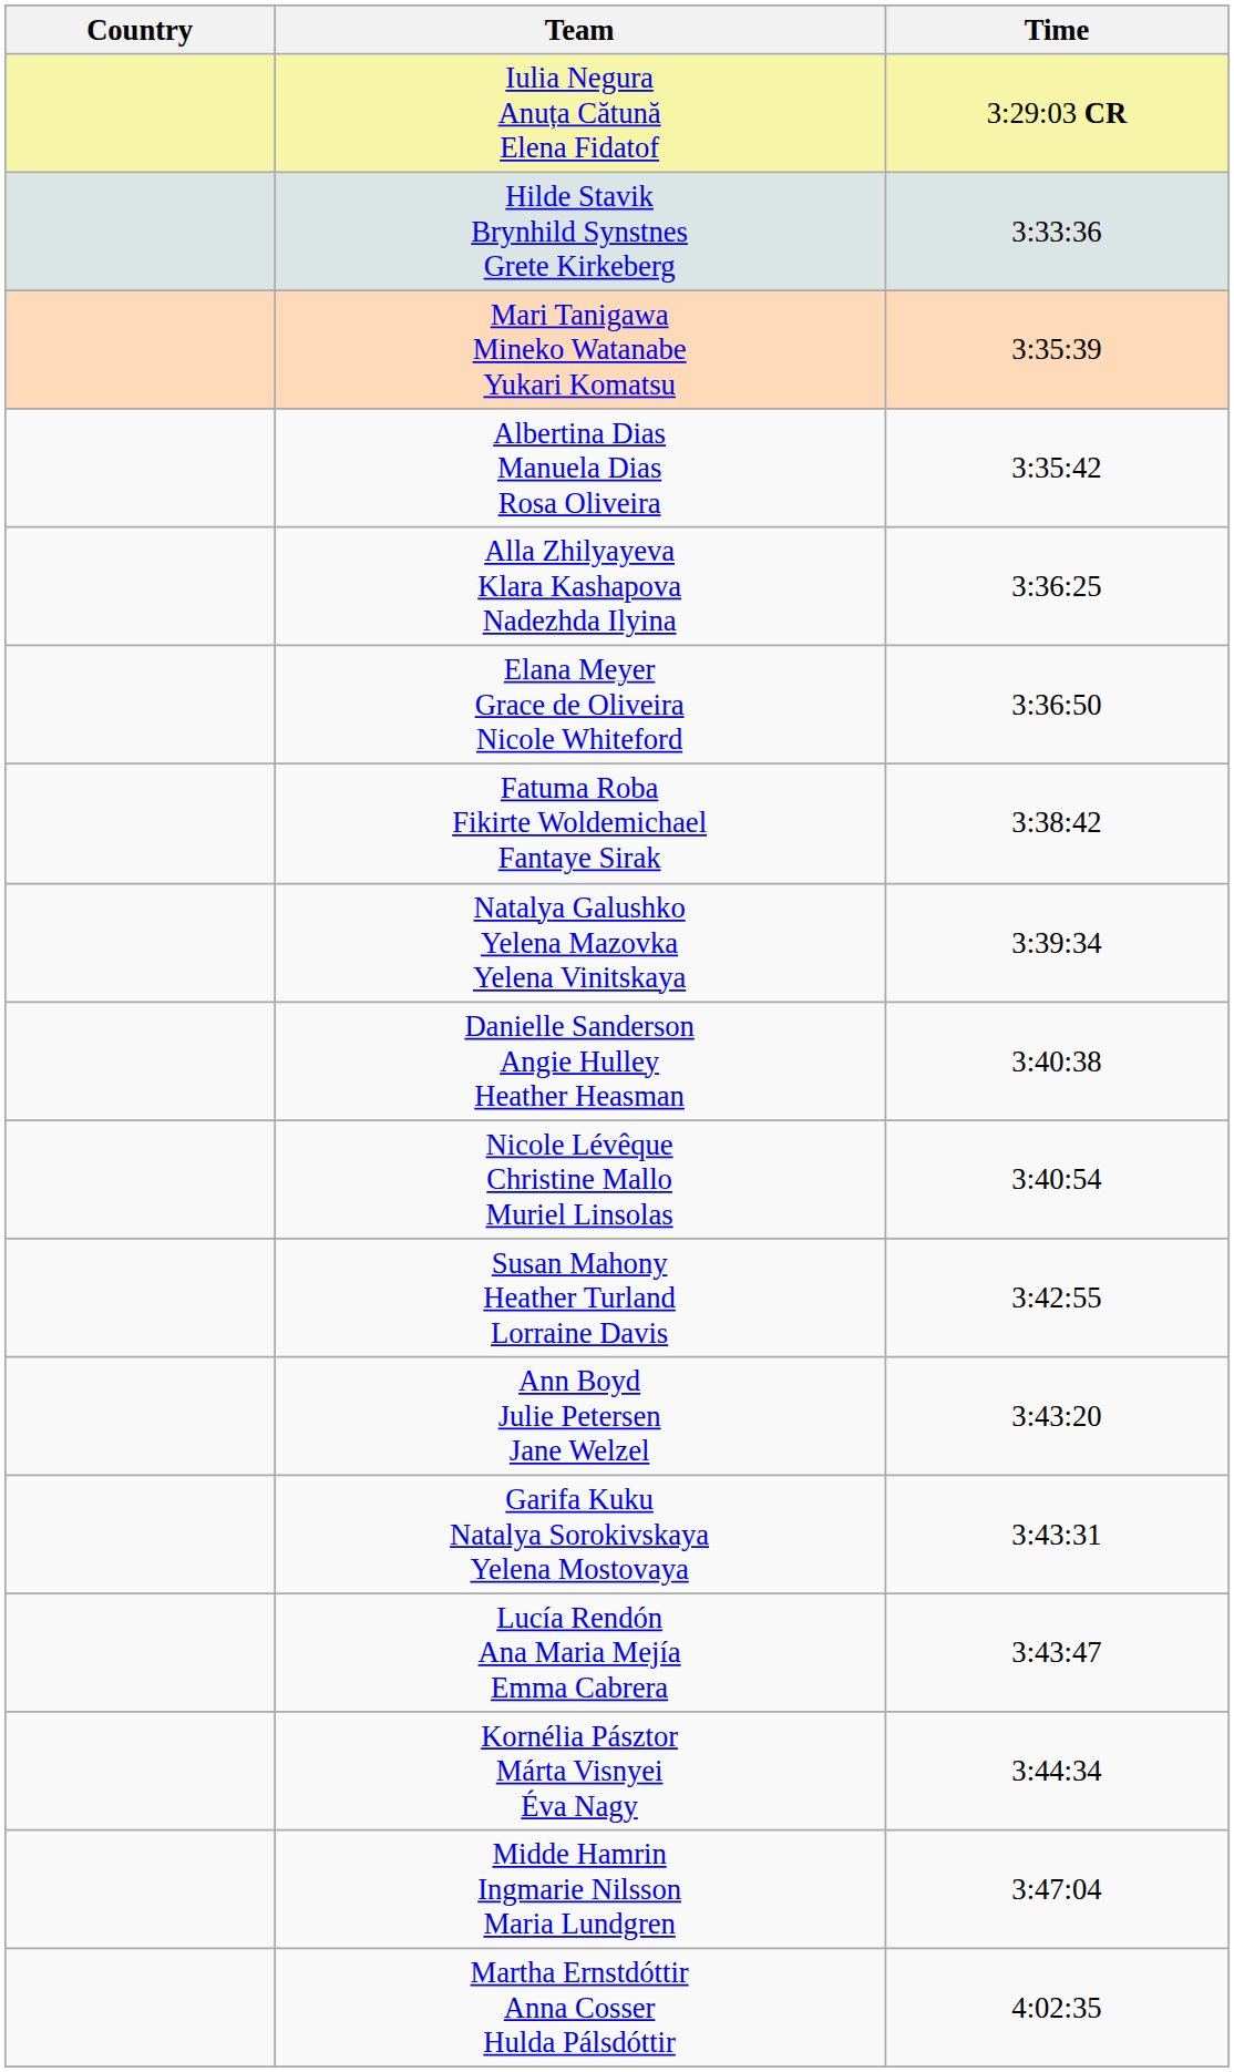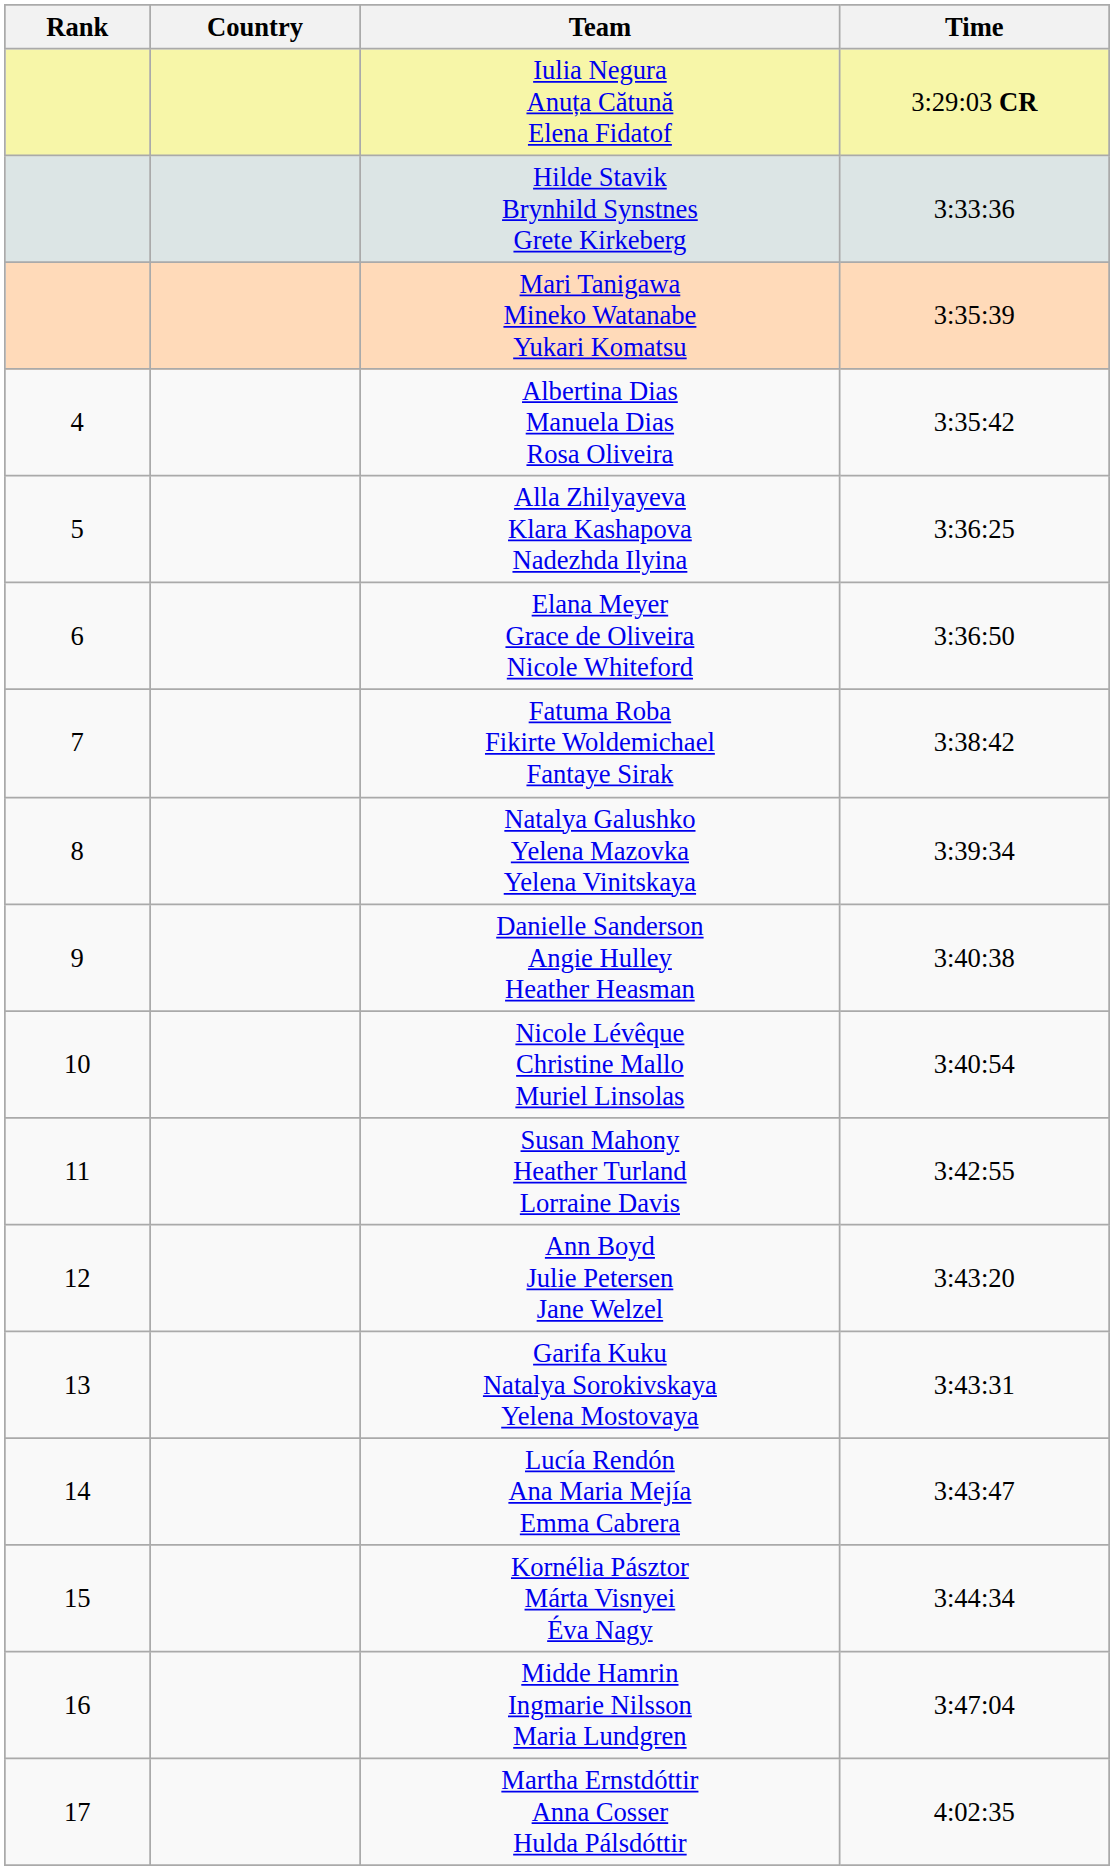 <table class="wikitable sortable" style=" text-align:center; font-size:95%;" width="50%">
 <tr>
+<th>Rank</th>
 <th>Country</th>
 <th>Team</th>
 <th>Time</th>
 </tr>
 <tr bgcolor="#F7F6A8">
+<td align=center></td>
 <td></td>
 <td><a href='#'>Iulia Negura</a><br><a href='#'>Anuța Cătună</a><br><a href='#'>Elena Fidatof</a></td>
 <td>3:29:03 <strong>CR</strong></td>
 </tr>
 <tr bgcolor="#DCE5E5">
+<td align=center></td>
 <td></td>
 <td><a href='#'>Hilde Stavik</a><br><a href='#'>Brynhild Synstnes</a><br><a href='#'>Grete Kirkeberg</a></td>
 <td>3:33:36</td>
 </tr>
 <tr bgcolor="#FFDAB9">
+<td align=center></td>
 <td></td>
 <td><a href='#'>Mari Tanigawa</a><br><a href='#'>Mineko Watanabe</a><br><a href='#'>Yukari Komatsu</a></td>
 <td>3:35:39</td>
 </tr>
 <tr>
+<td align=center>4</td>
 <td></td>
 <td><a href='#'>Albertina Dias</a><br><a href='#'>Manuela Dias</a><br><a href='#'>Rosa Oliveira</a></td>
 <td>3:35:42</td>
 </tr>
 <tr>
+<td align=center>5</td>
 <td></td>
 <td><a href='#'>Alla Zhilyayeva</a><br><a href='#'>Klara Kashapova</a><br><a href='#'>Nadezhda Ilyina</a></td>
 <td>3:36:25</td>
 </tr>
 <tr>
+<td align=center>6</td>
 <td></td>
 <td><a href='#'>Elana Meyer</a><br><a href='#'>Grace de Oliveira</a><br><a href='#'>Nicole Whiteford</a></td>
 <td>3:36:50</td>
 </tr>
 <tr>
+<td align=center>7</td>
 <td></td>
 <td><a href='#'>Fatuma Roba</a><br><a href='#'>Fikirte Woldemichael</a><br><a href='#'>Fantaye Sirak</a></td>
 <td>3:38:42</td>
 </tr>
 <tr>
+<td align=center>8</td>
 <td></td>
 <td><a href='#'>Natalya Galushko</a><br><a href='#'>Yelena Mazovka</a><br><a href='#'>Yelena Vinitskaya</a></td>
 <td>3:39:34</td>
 </tr>
 <tr>
+<td align=center>9</td>
 <td></td>
 <td><a href='#'>Danielle Sanderson</a><br><a href='#'>Angie Hulley</a><br><a href='#'>Heather Heasman</a></td>
 <td>3:40:38</td>
 </tr>
 <tr>
+<td align=center>10</td>
 <td></td>
 <td><a href='#'>Nicole Lévêque</a><br><a href='#'>Christine Mallo</a><br><a href='#'>Muriel Linsolas</a></td>
 <td>3:40:54</td>
 </tr>
 <tr>
+<td align=center>11</td>
 <td></td>
 <td><a href='#'>Susan Mahony</a><br><a href='#'>Heather Turland</a><br><a href='#'>Lorraine Davis</a></td>
 <td>3:42:55</td>
 </tr>
 <tr>
+<td align=center>12</td>
 <td></td>
 <td><a href='#'>Ann Boyd</a><br><a href='#'>Julie Petersen</a><br><a href='#'>Jane Welzel</a></td>
 <td>3:43:20</td>
 </tr>
 <tr>
+<td align=center>13</td>
 <td></td>
 <td><a href='#'>Garifa Kuku</a><br><a href='#'>Natalya Sorokivskaya</a><br><a href='#'>Yelena Mostovaya</a></td>
 <td>3:43:31</td>
 </tr>
 <tr>
+<td align=center>14</td>
 <td></td>
 <td><a href='#'>Lucía Rendón</a><br><a href='#'>Ana Maria Mejía</a><br><a href='#'>Emma Cabrera</a></td>
 <td>3:43:47</td>
 </tr>
 <tr>
+<td align=center>15</td>
 <td></td>
 <td><a href='#'>Kornélia Pásztor</a><br><a href='#'>Márta Visnyei</a><br><a href='#'>Éva Nagy</a></td>
 <td>3:44:34</td>
 </tr>
 <tr>
+<td align=center>16</td>
 <td></td>
 <td><a href='#'>Midde Hamrin</a><br><a href='#'>Ingmarie Nilsson</a><br><a href='#'>Maria Lundgren</a></td>
 <td>3:47:04</td>
 </tr>
 <tr>
+<td align=center>17</td>
 <td></td>
 <td><a href='#'>Martha Ernstdóttir</a><br><a href='#'>Anna Cosser</a><br><a href='#'>Hulda Pálsdóttir</a></td>
 <td>4:02:35</td>
 </tr>
 </table>
